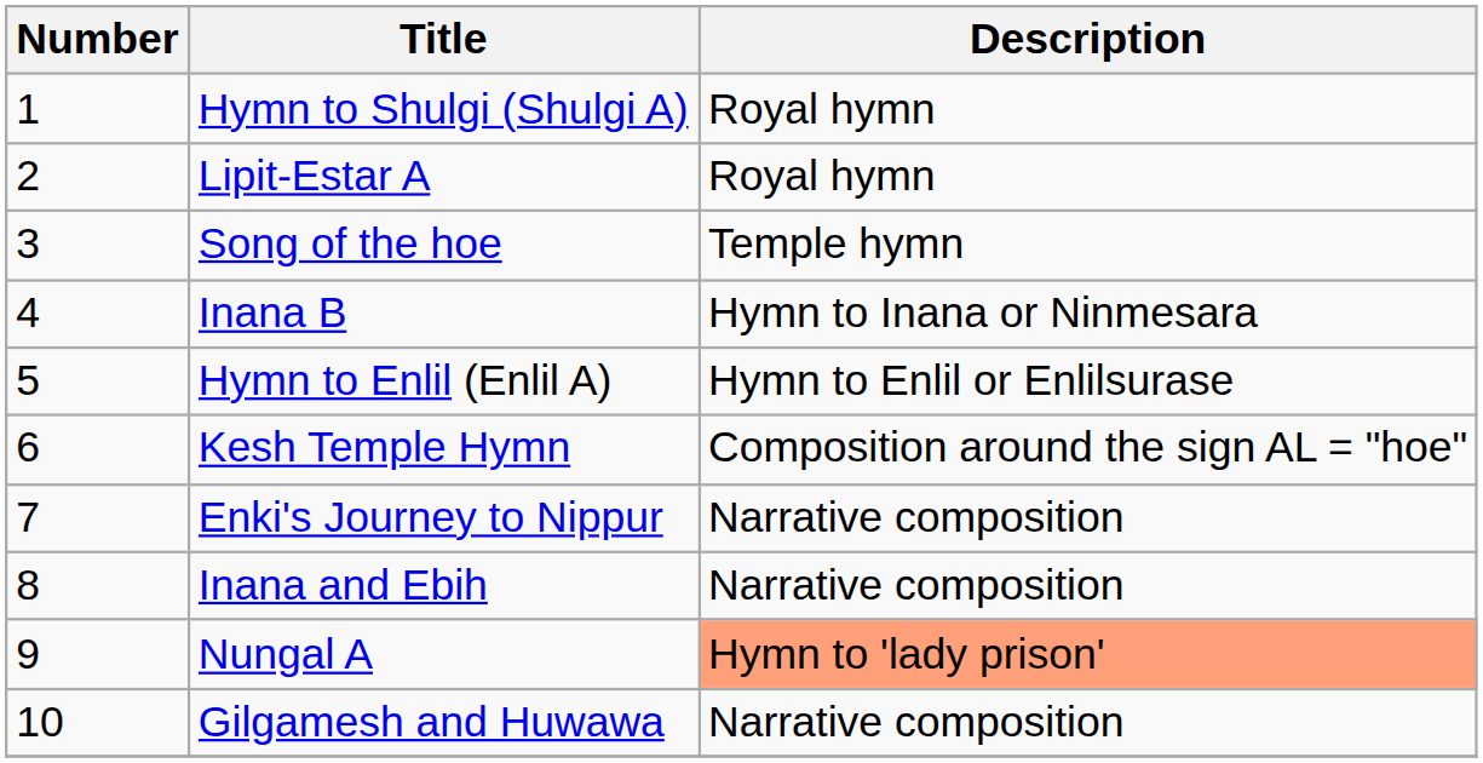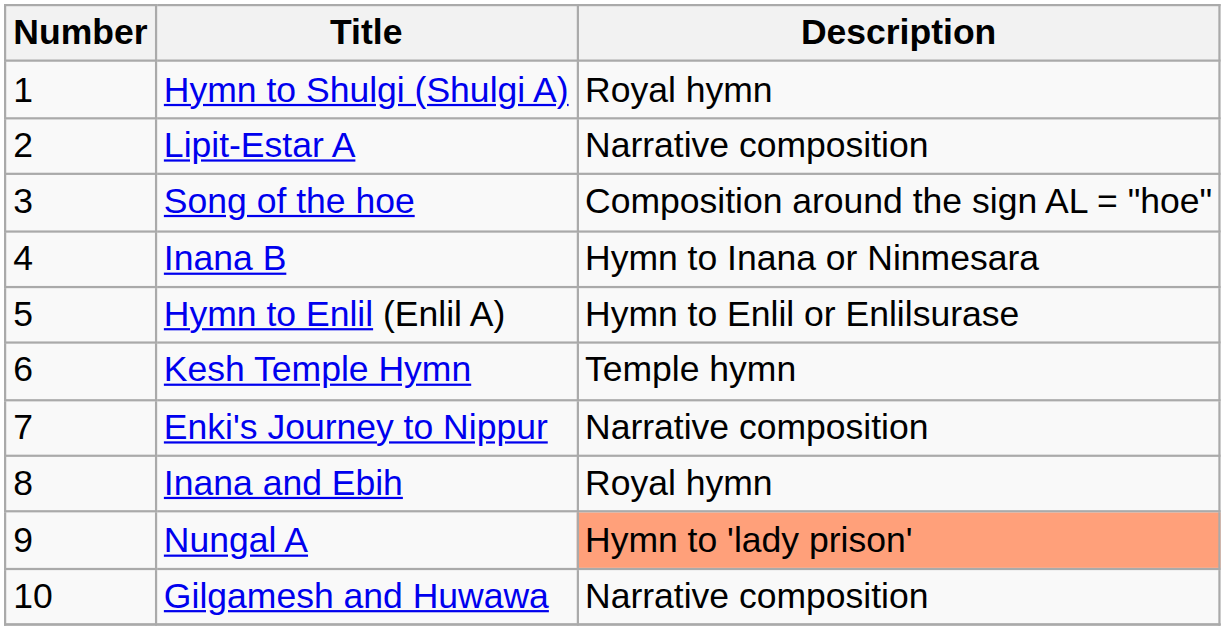 <table class="wikitable">
 <tr>
 <th>Number</th>
 <th>Title</th>
 <th>Description</th>
 </tr>
 <tr>
 <td>1</td>
 <td><a href='#'>Hymn to Shulgi (Shulgi A)</a></td>
 <td>Royal hymn</td>
 </tr>
 <tr>
 <td>2</td>
 <td><a href='#'>Lipit-Estar A</a></td>
-<td>Royal hymn</td>
+<td>Narrative composition</td>
 </tr>
 <tr>
 <td>3</td>
 <td><a href='#'>Song of the hoe</a></td>
-<td>Temple hymn</td>
+<td>Composition around the sign AL = "hoe"</td>
 </tr>
 <tr>
 <td>4</td>
 <td><a href='#'>Inana B</a></td>
 <td>Hymn to Inana or Ninmesara</td>
 </tr>
 <tr>
 <td>5</td>
 <td><a href='#'>Hymn to Enlil</a> (Enlil A)</td>
 <td>Hymn to Enlil or Enlilsurase</td>
 </tr>
 <tr>
 <td>6</td>
 <td><a href='#'>Kesh Temple Hymn</a></td>
-<td>Composition around the sign AL = "hoe"</td>
+<td>Temple hymn</td>
 </tr>
 <tr>
 <td>7</td>
 <td><a href='#'>Enki's Journey to Nippur</a></td>
 <td>Narrative composition</td>
 </tr>
 <tr>
 <td>8</td>
 <td><a href='#'>Inana and Ebih</a></td>
-<td>Narrative composition</td>
+<td>Royal hymn</td>
 </tr>
 <tr>
 <td>9</td>
 <td><a href='#'>Nungal A</a></td>
 <td style="background: lightsalmon;">Hymn to 'lady prison'</td>
 </tr>
 <tr>
 <td>10</td>
 <td><a href='#'>Gilgamesh and Huwawa</a></td>
 <td>Narrative composition</td>
 </tr>
 <tr>
 </tr>
 </table>
